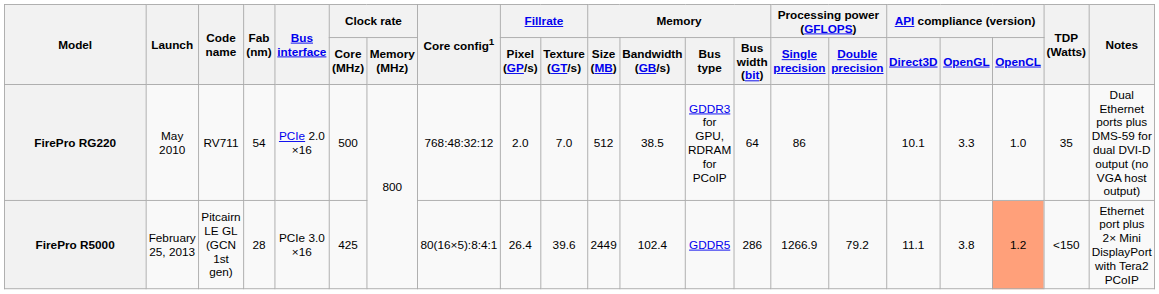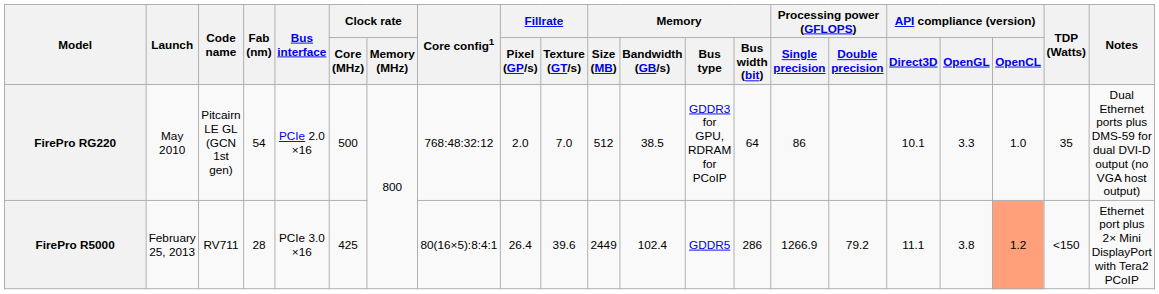 <table class="mw-datatable wikitable sortable sort-under" style="font-size: 80%; text-align:center;">
 <tr>
 <th rowspan="2" style="width:12em">Model</th>
 <th rowspan="2">Launch</th>
 <th rowspan="2">Code name</th>
 <th rowspan="2">Fab (nm)</th>
 <th rowspan="2"><a href='#'>Bus interface</a></th>
 <th colspan="2">Clock rate</th>
 <th rowspan="2">Core config<sup>1</sup></th>
 <th colspan="2"><a href='#'>Fillrate</a></th>
 <th colspan="4">Memory</th>
 <th colspan="2">Processing power<br>(<a href='#'>GFLOPS</a>)</th>
 <th colspan="3"><a href='#'>API</a> compliance (version)</th>
 <th rowspan="2">TDP (Watts)</th>
 <th rowspan="2">Notes</th>
 </tr>
 <tr>
 <th>Core (MHz)</th>
 <th>Memory (MHz)</th>
 <th>Pixel (<a href='#'>GP</a>/s)</th>
 <th>Texture (<a href='#'>GT</a>/s)</th>
 <th>Size (<a href='#'>MB</a>)</th>
 <th>Bandwidth (<a href='#'>GB</a>/s)</th>
 <th>Bus type</th>
 <th>Bus width (<a href='#'>bit</a>)</th>
 <th><a href='#'>Single precision</a></th>
 <th><a href='#'>Double precision</a></th>
 <th><a href='#'>Direct3D</a></th>
 <th><a href='#'>OpenGL</a></th>
 <th><a href='#'>OpenCL</a></th>
 </tr>
 <tr>
 <th>FirePro RG220</th>
 <td>May 2010</td>
-<td>RV711</td>
+<td>Pitcairn LE GL (GCN 1st gen)</td>
 <td>54</td>
 <td><a href='#'>PCIe</a> 2.0 ×16</td>
 <td>500</td>
 <td rowspan="2">800</td>
 <td>768:48:32:12</td>
 <td>2.0</td>
 <td>7.0</td>
 <td>512</td>
 <td>38.5</td>
 <td><a href='#'>GDDR3</a> for GPU,<br>RDRAM for PCoIP</td>
 <td>64</td>
 <td>86</td>
 <td></td>
 <td>10.1</td>
 <td>3.3</td>
 <td>1.0</td>
 <td>35</td>
 <td>Dual Ethernet ports plus DMS-59 for dual DVI-D output (no VGA host output)</td>
 </tr>
 <tr>
 <th>FirePro R5000</th>
 <td>February 25, 2013</td>
-<td>Pitcairn LE GL (GCN 1st gen)</td>
+<td>RV711</td>
 <td>28</td>
 <td>PCIe 3.0 ×16</td>
 <td>425</td>
 <td>80(16×5):8:4:1</td>
 <td>26.4</td>
 <td>39.6</td>
 <td>2449</td>
 <td>102.4</td>
 <td><a href='#'>GDDR5</a></td>
 <td>286</td>
 <td>1266.9</td>
 <td>79.2</td>
 <td>11.1</td>
 <td>3.8</td>
 <td style="background: lightsalmon;">1.2</td>
 <td><150</td>
 <td>Ethernet port plus 2× Mini DisplayPort with Tera2 PCoIP</td>
 </tr>
 </table>
